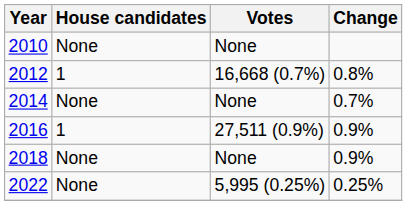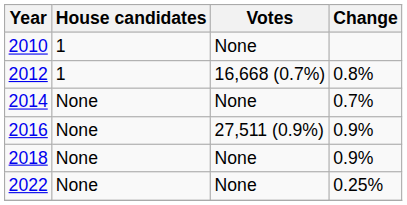 <table class="wikitable">
 <tr>
 <th>Year</th>
 <th>House candidates</th>
 <th>Votes</th>
 <th>Change</th>
 </tr>
 <tr>
 <td><a href='#'>2010</a></td>
-<td>None</td>
+<td>1</td>
 <td>None</td>
 <td></td>
 </tr>
 <tr>
 <td><a href='#'>2012</a></td>
 <td>1</td>
 <td>16,668 (0.7%)</td>
 <td> 0.8%</td>
 </tr>
 <tr>
 <td><a href='#'>2014</a></td>
 <td>None</td>
 <td>None</td>
 <td> 0.7%</td>
 </tr>
 <tr>
 <td><a href='#'>2016</a></td>
-<td>1</td>
+<td>None</td>
 <td>27,511 (0.9%)</td>
 <td> 0.9%</td>
 </tr>
 <tr>
 <td><a href='#'>2018</a></td>
 <td>None</td>
 <td>None</td>
 <td> 0.9%</td>
 </tr>
 <tr>
 <td><a href='#'>2022</a></td>
 <td>None</td>
-<td>5,995 (0.25%)</td>
+<td>None</td>
 <td> 0.25%</td>
 </tr>
 <tr>
 </tr>
 </table>
